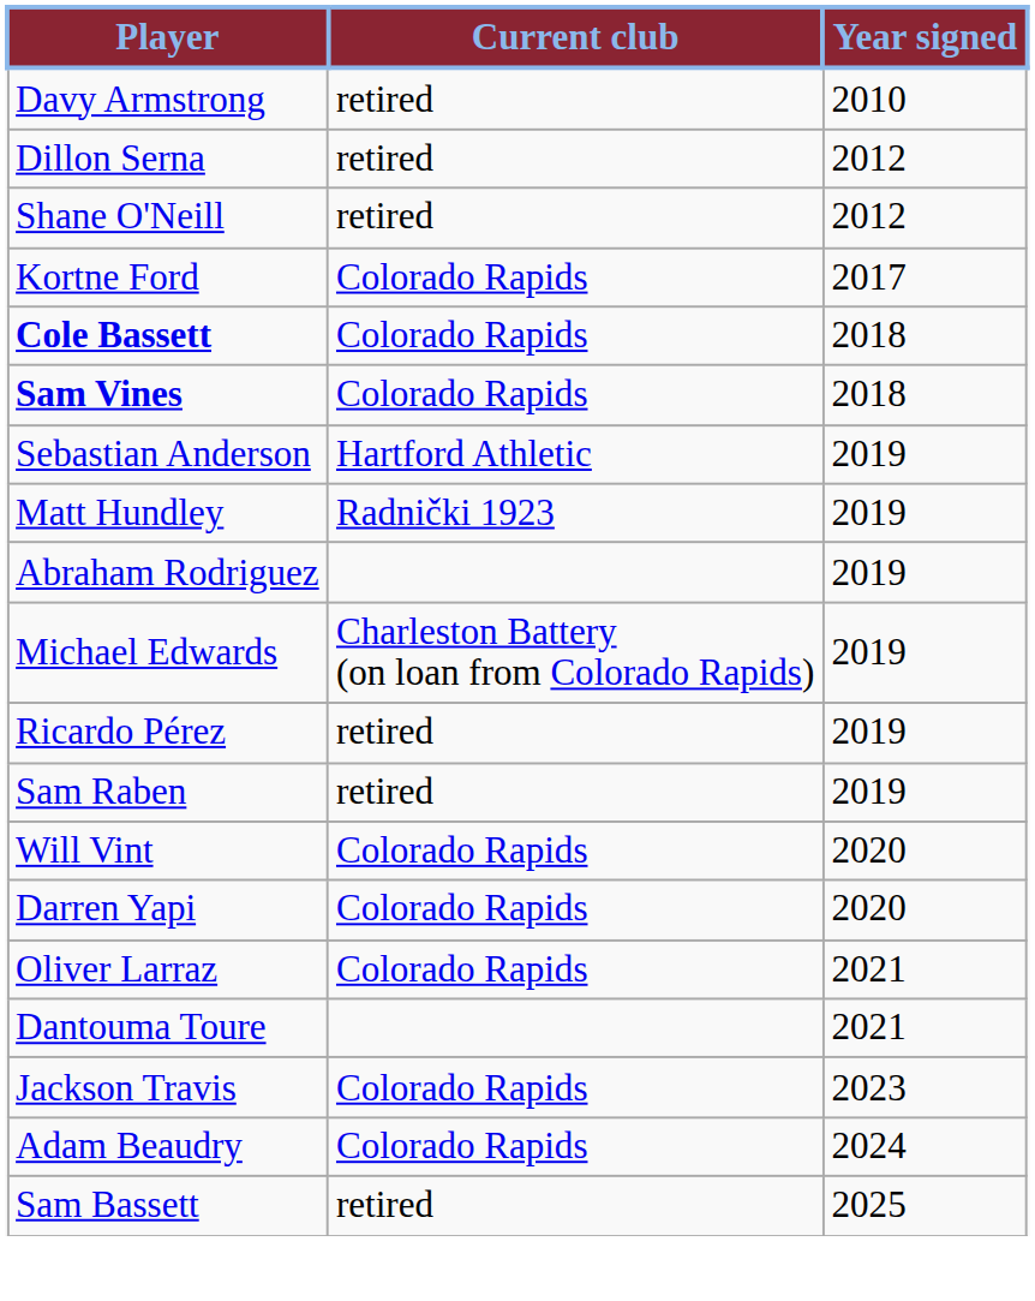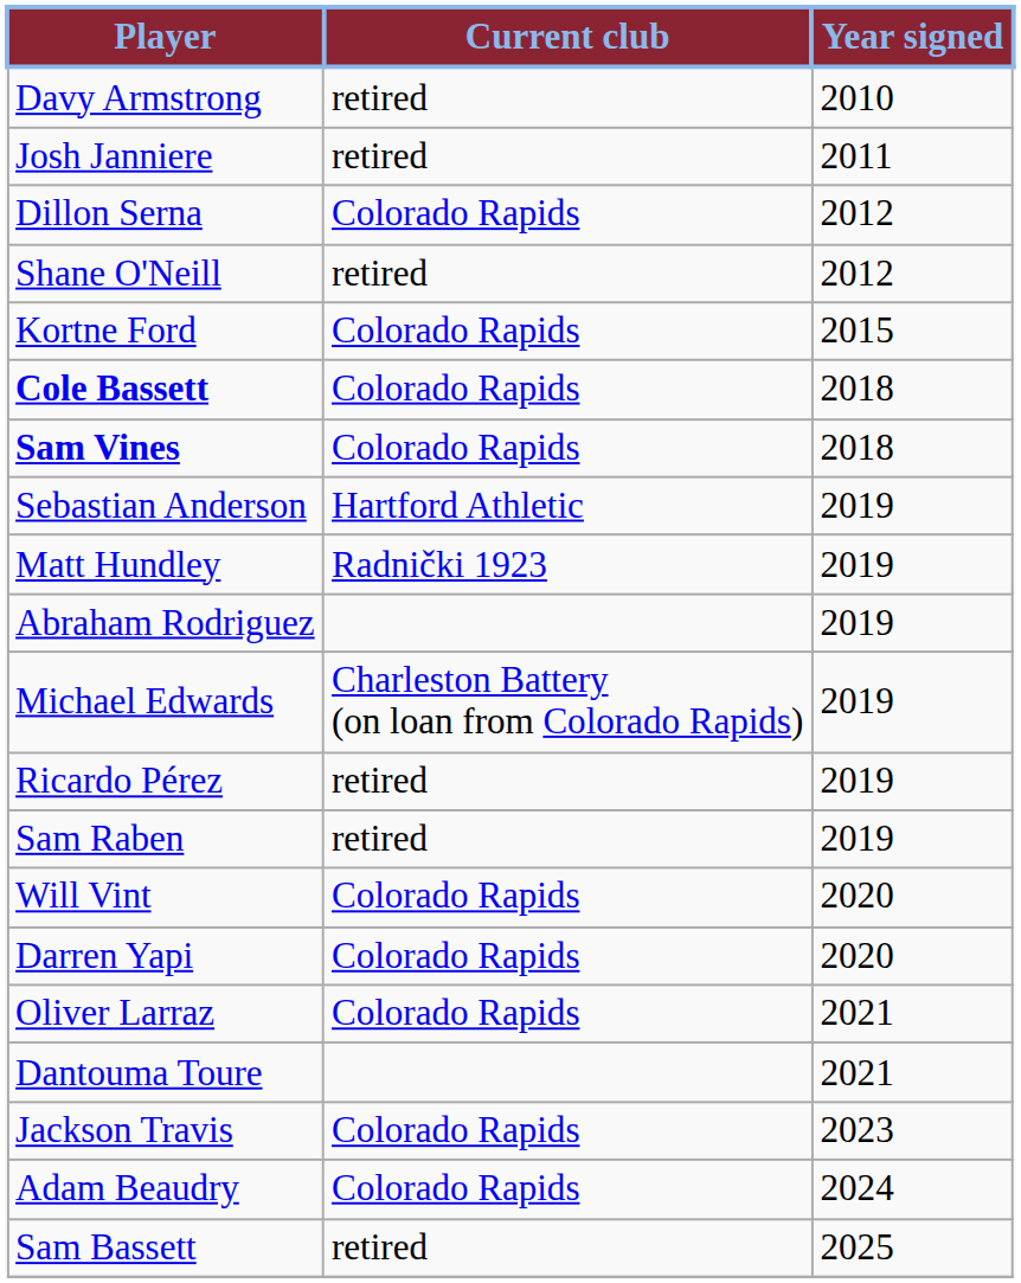 <table class="wikitable" style="text-align:center">
 <tr>
 <th style="background:#8A2432; color:#8BB8EA; border:2px solid #8BB8EA;">Player</th>
 <th style="background:#8A2432; color:#8BB8EA; border:2px solid #8BB8EA;">Current club</th>
 <th style="background:#8A2432; color:#8BB8EA; border:2px solid #8BB8EA;">Year signed</th>
 </tr>
 <tr>
 <td align=left> <a href='#'>Davy Armstrong</a></td>
 <td align=left>retired</td>
 <td align=left>2010</td>
 </tr>
 <tr>
+<td align=left> <a href='#'>Josh Janniere</a></td>
+<td align=left>retired</td>
+<td align=left>2011</td>
+</tr>
+<tr>
 <td align=left> <a href='#'>Dillon Serna</a></td>
-<td align=left>retired</td>
+<td align=left> <a href='#'>Colorado Rapids</a></td>
 <td align=left>2012</td>
 </tr>
 <tr>
 <td align=left> <a href='#'>Shane O'Neill</a></td>
 <td align=left>retired</td>
 <td align=left>2012</td>
 </tr>
 <tr>
 <td align=left> <a href='#'>Kortne Ford</a></td>
 <td align=left> <a href='#'>Colorado Rapids</a></td>
-<td align=left>2017</td>
+<td align=left>2015</td>
 </tr>
 <tr>
 <td align=left> <strong><a href='#'>Cole Bassett</a></strong></td>
 <td align=left> <a href='#'>Colorado Rapids</a></td>
 <td align=left>2018</td>
 </tr>
 <tr>
 <td align=left> <strong><a href='#'>Sam Vines</a></strong></td>
 <td align=left> <a href='#'>Colorado Rapids</a></td>
 <td align=left>2018</td>
 </tr>
 <tr>
 <td align=left> <a href='#'>Sebastian Anderson</a></td>
 <td align=left> <a href='#'>Hartford Athletic</a></td>
 <td align=left>2019</td>
 </tr>
 <tr>
 <td align=left> <a href='#'>Matt Hundley</a></td>
 <td align=left> <a href='#'>Radnički 1923</a></td>
 <td align=left>2019</td>
 </tr>
 <tr>
 <td align=left> <a href='#'>Abraham Rodriguez</a></td>
 <td align=left></td>
 <td align=left>2019</td>
 </tr>
 <tr>
 <td align=left> <a href='#'>Michael Edwards</a></td>
 <td align=left> <a href='#'>Charleston Battery</a><br>(on loan from  <a href='#'>Colorado Rapids</a>)</td>
 <td align=left>2019</td>
 </tr>
 <tr>
 <td align=left> <a href='#'>Ricardo Pérez</a></td>
 <td align=left>retired</td>
 <td align=left>2019</td>
 </tr>
 <tr>
 <td align=left> <a href='#'>Sam Raben</a></td>
 <td align=left>retired</td>
 <td align=left>2019</td>
 </tr>
 <tr>
 <td align=left> <a href='#'>Will Vint</a></td>
 <td align=left> <a href='#'>Colorado Rapids</a></td>
 <td align=left>2020</td>
 </tr>
 <tr>
 <td align=left> <a href='#'>Darren Yapi</a></td>
 <td align=left> <a href='#'>Colorado Rapids</a></td>
 <td align=left>2020</td>
 </tr>
 <tr>
 <td align=left> <a href='#'>Oliver Larraz</a></td>
 <td align=left> <a href='#'>Colorado Rapids</a></td>
 <td align=left>2021</td>
 </tr>
 <tr>
 <td align=left> <a href='#'>Dantouma Toure</a></td>
 <td align=left></td>
 <td align=left>2021</td>
 </tr>
 <tr>
 <td align=left> <a href='#'>Jackson Travis</a></td>
 <td align=left> <a href='#'>Colorado Rapids</a></td>
 <td align=left>2023</td>
 </tr>
 <tr>
 <td align=left> <a href='#'>Adam Beaudry</a></td>
 <td align=left> <a href='#'>Colorado Rapids</a></td>
 <td align=left>2024</td>
 </tr>
 <tr>
 <td align=left> <a href='#'>Sam Bassett</a></td>
 <td align=left>retired</td>
 <td align=left>2025</td>
 </tr>
 <tr>
 </tr>
 </table>
